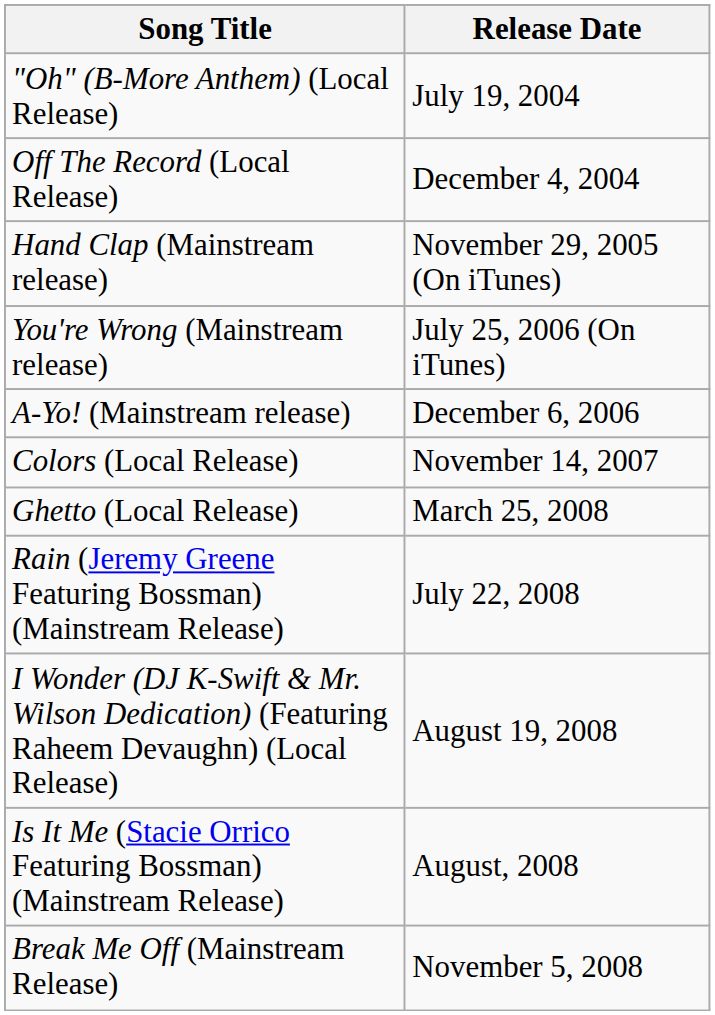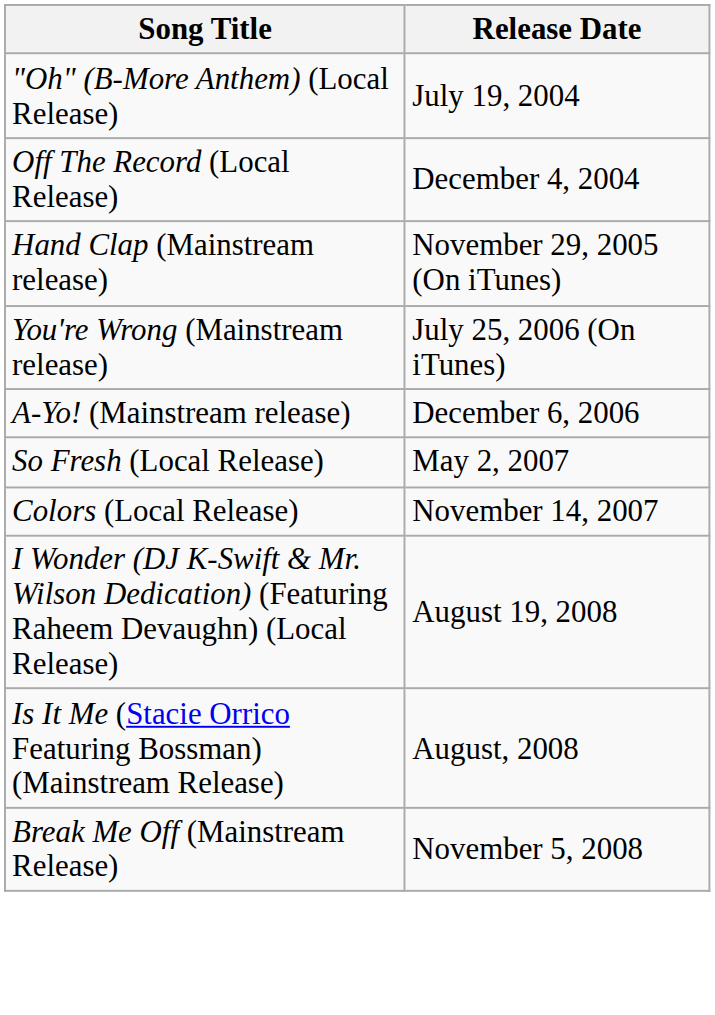 <table class="wikitable">
 <tr>
 <th width="200">Song Title</th>
 <th width="150" align="center">Release Date</th>
 </tr>
 <tr>
 <td><em>"Oh" (B-More Anthem)</em> (Local Release)</td>
 <td>July 19, 2004</td>
 </tr>
 <tr>
 <td><em>Off The Record</em> (Local Release)</td>
 <td>December 4, 2004</td>
 </tr>
 <tr>
 <td><em>Hand Clap</em> (Mainstream release)</td>
 <td>November 29, 2005 (On iTunes)</td>
 </tr>
 <tr>
 <td><em>You're Wrong</em> (Mainstream release)</td>
 <td>July 25, 2006 (On iTunes)</td>
 </tr>
 <tr>
 <td><em>A-Yo!</em>  (Mainstream release)</td>
 <td>December 6, 2006</td>
 </tr>
 <tr>
+<td><em>So Fresh</em> (Local Release)</td>
+<td>May 2, 2007</td>
+</tr>
+<tr>
 <td><em>Colors</em> (Local Release)</td>
 <td>November 14, 2007</td>
-</tr>
-<tr>
-<td><em>Ghetto</em> (Local Release)</td>
-<td>March 25, 2008</td>
-</tr>
-<tr>
-<td><em>Rain</em> (<a href='#'>Jeremy Greene</a> Featuring Bossman) (Mainstream Release)</td>
-<td>July 22, 2008</td>
 </tr>
 <tr>
 <td><em>I Wonder (DJ K-Swift & Mr. Wilson Dedication)</em> (Featuring Raheem Devaughn) (Local Release)</td>
 <td>August 19, 2008</td>
 </tr>
 <tr>
 <td><em>Is It Me</em> (<a href='#'>Stacie Orrico</a> Featuring Bossman) (Mainstream Release)</td>
 <td>August, 2008</td>
 </tr>
 <tr>
 <td><em>Break Me Off</em> (Mainstream Release)</td>
 <td>November 5, 2008</td>
 </tr>
 </table>
